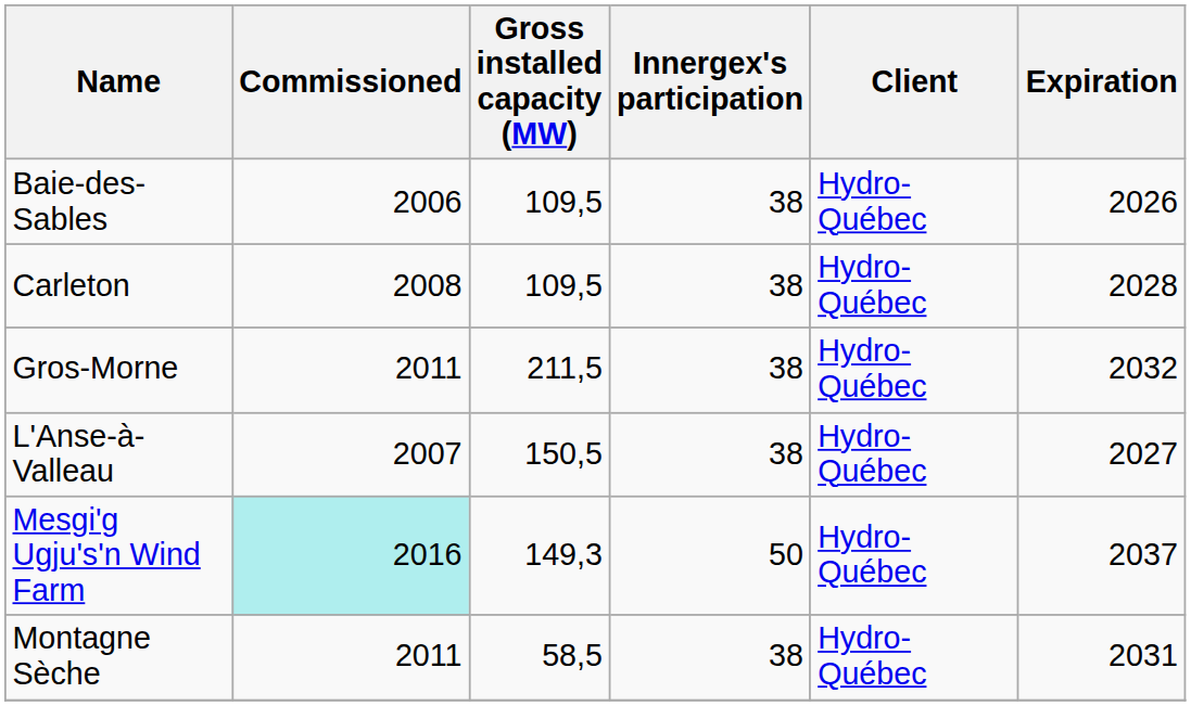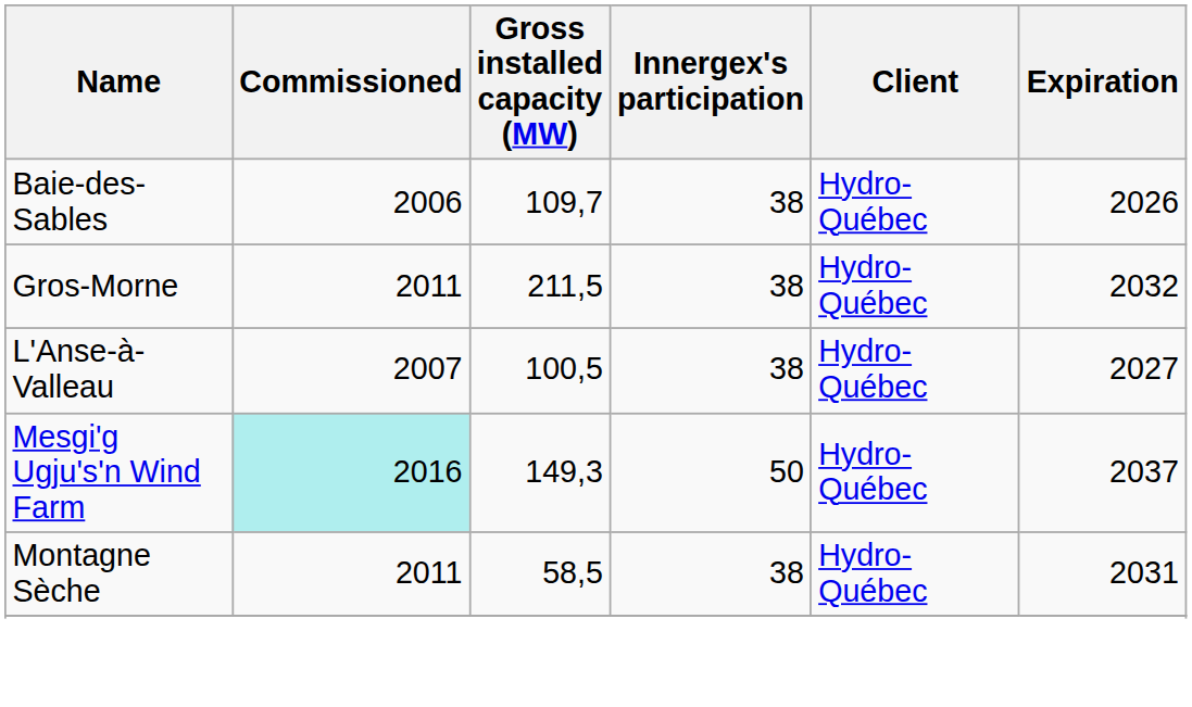 <table class="wikitable sortable" style="text-align:left;">
 <tr>
 <th width="30%">Name</th>
 <th width="10%">Commissioned</th>
 <th width="10%">Gross installed capacity (<a href='#'>MW</a>)</th>
 <th width="10%">Innergex's participation</th>
 <th width="30%">Client</th>
 <th width="10%">Expiration</th>
 </tr>
 <tr>
 <td>Baie-des-Sables</td>
 <td align="right">2006</td>
-<td align="right">109,5</td>
+<td align="right">109,7</td>
 <td align="right">38</td>
 <td><a href='#'>Hydro-Québec</a></td>
 <td align="right">2026</td>
-</tr>
-<tr>
-<td>Carleton</td>
-<td align="right">2008</td>
-<td align="right">109,5</td>
-<td align="right">38</td>
-<td><a href='#'>Hydro-Québec</a></td>
-<td align="right">2028</td>
 </tr>
 <tr>
 <td>Gros-Morne</td>
 <td align="right">2011</td>
 <td align="right">211,5</td>
 <td align="right">38</td>
 <td><a href='#'>Hydro-Québec</a></td>
 <td align="right">2032</td>
 </tr>
 <tr>
 <td>L'Anse-à-Valleau</td>
 <td align="right">2007</td>
-<td align="right">150,5</td>
+<td align="right">100,5</td>
 <td align="right">38</td>
 <td><a href='#'>Hydro-Québec</a></td>
 <td align="right">2027</td>
 </tr>
 <tr>
 <td><a href='#'>Mesgi'g Ugju's'n Wind Farm</a></td>
 <td align="right" style="background: paleturquoise;">2016</td>
 <td align="right">149,3</td>
 <td align="right">50</td>
 <td><a href='#'>Hydro-Québec</a></td>
 <td align="right">2037</td>
 </tr>
 <tr>
 <td>Montagne Sèche</td>
 <td align="right">2011</td>
 <td align="right">58,5</td>
 <td align="right">38</td>
 <td><a href='#'>Hydro-Québec</a></td>
 <td align="right">2031</td>
 </tr>
 <tr>
 </tr>
 <tr class="sortbottom">
 </tr>
 </table>
